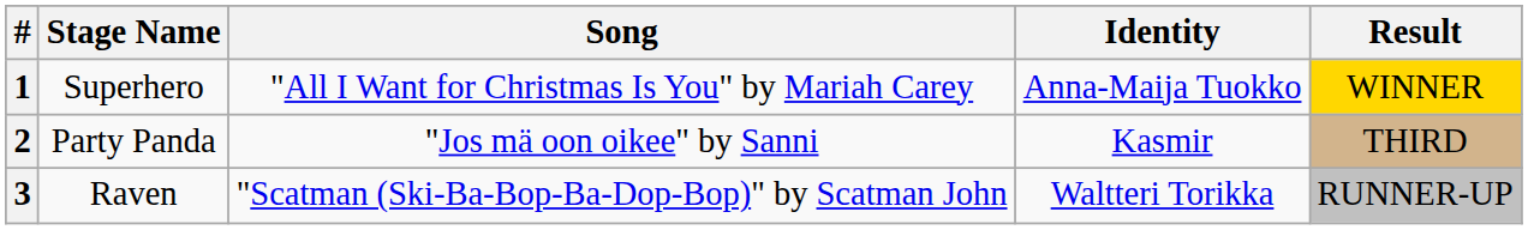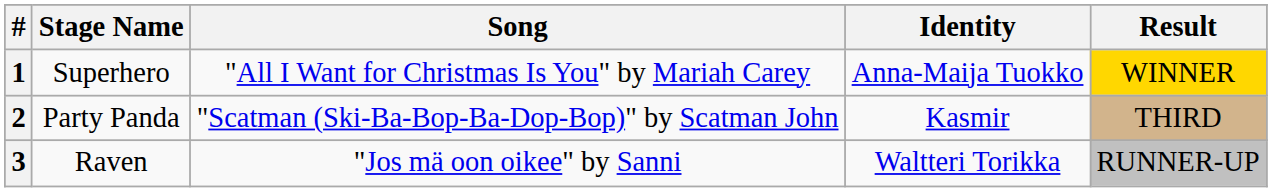 <table class="wikitable plainrowheaders" style="text-align: center;">
 <tr>
 <th>#</th>
 <th>Stage Name</th>
 <th>Song</th>
 <th>Identity</th>
 <th>Result</th>
 </tr>
 <tr>
 <th>1</th>
 <td>Superhero</td>
 <td>"<a href='#'>All I Want for Christmas Is You</a>" by <a href='#'>Mariah Carey</a></td>
 <td><a href='#'>Anna-Maija Tuokko</a></td>
 <td bgcolor=gold>WINNER</td>
 </tr>
 <tr>
 <th>2</th>
 <td>Party Panda</td>
-<td>"<a href='#'>Jos mä oon oikee</a>" by <a href='#'>Sanni</a></td>
+<td>"<a href='#'>Scatman (Ski-Ba-Bop-Ba-Dop-Bop)</a>" by <a href='#'>Scatman John</a></td>
 <td><a href='#'>Kasmir</a></td>
 <td bgcolor="tan">THIRD</td>
 </tr>
 <tr>
 <th>3</th>
 <td>Raven</td>
-<td>"<a href='#'>Scatman (Ski-Ba-Bop-Ba-Dop-Bop)</a>" by <a href='#'>Scatman John</a></td>
+<td>"<a href='#'>Jos mä oon oikee</a>" by <a href='#'>Sanni</a></td>
 <td><a href='#'>Waltteri Torikka</a></td>
 <td bgcolor=silver>RUNNER-UP</td>
 </tr>
 </table>
